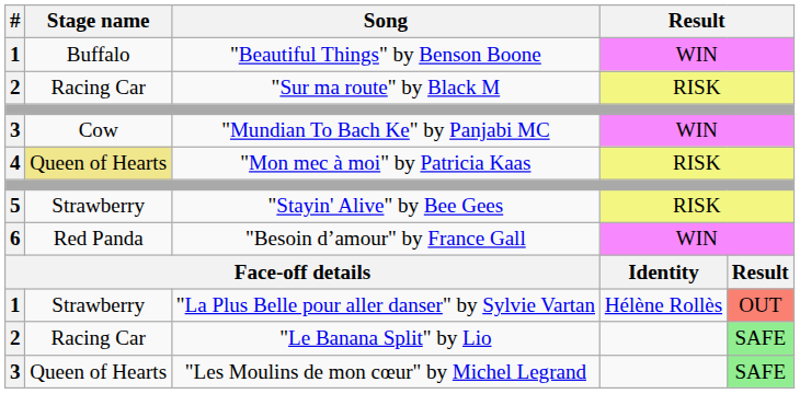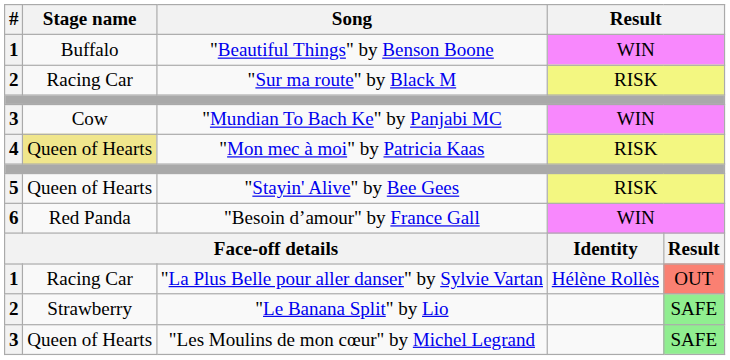 <table class="wikitable plainrowheaders" style="text-align: center;">
 <tr>
 <th>#</th>
 <th>Stage name</th>
 <th>Song</th>
 <th colspan=2>Result</th>
 </tr>
 <tr>
 <th>1</th>
 <td>Buffalo</td>
 <td>"<a href='#'>Beautiful Things</a>" by <a href='#'>Benson Boone</a></td>
 <td colspan=2 bgcolor="#F888FD">WIN</td>
 </tr>
 <tr>
 <th>2</th>
 <td>Racing Car</td>
 <td>"<a href='#'>Sur ma route</a>" by <a href='#'>Black M</a></td>
 <td colspan=2 bgcolor="#F3F781">RISK</td>
 </tr>
 <tr>
 <td colspan="5" style="background:darkgray"></td>
 </tr>
 <tr>
 <th>3</th>
 <td>Cow</td>
 <td>"<a href='#'>Mundian To Bach Ke</a>" by <a href='#'>Panjabi MC</a></td>
 <td colspan=2 bgcolor="#F888FD">WIN</td>
 </tr>
 <tr>
 <th>4</th>
 <td style="background: khaki;">Queen of Hearts</td>
 <td>"<a href='#'>Mon mec à moi</a>" by <a href='#'>Patricia Kaas</a></td>
 <td colspan=2 bgcolor="#F3F781">RISK</td>
 </tr>
 <tr>
 <td colspan="5" style="background:darkgray"></td>
 </tr>
 <tr>
 <th>5</th>
-<td>Strawberry</td>
+<td>Queen of Hearts</td>
 <td>"<a href='#'>Stayin' Alive</a>" by <a href='#'>Bee Gees</a></td>
 <td colspan=2 bgcolor="#F3F781">RISK</td>
 </tr>
 <tr>
 <th>6</th>
 <td>Red Panda</td>
 <td>"Besoin d’amour" by <a href='#'>France Gall</a></td>
 <td colspan=2 bgcolor="#F888FD">WIN</td>
 </tr>
 <tr>
 <th colspan="3">Face-off details</th>
 <th>Identity</th>
 <th>Result</th>
 </tr>
 <tr>
 <th>1</th>
-<td>Strawberry</td>
+<td>Racing Car</td>
 <td>"<a href='#'>La Plus Belle pour aller danser</a>" by <a href='#'>Sylvie Vartan</a></td>
 <td><a href='#'>Hélène Rollès</a></td>
 <td bgcolor="salmon">OUT</td>
 </tr>
 <tr>
 <th>2</th>
-<td>Racing Car</td>
+<td>Strawberry</td>
 <td>"<a href='#'>Le Banana Split</a>" by <a href='#'>Lio</a></td>
 <td></td>
 <td bgcolor=lightgreen>SAFE</td>
 </tr>
 <tr>
 <th>3</th>
 <td>Queen of Hearts</td>
 <td>"Les Moulins de mon cœur" by <a href='#'>Michel Legrand</a></td>
 <td></td>
 <td bgcolor=lightgreen>SAFE</td>
 </tr>
 </table>
